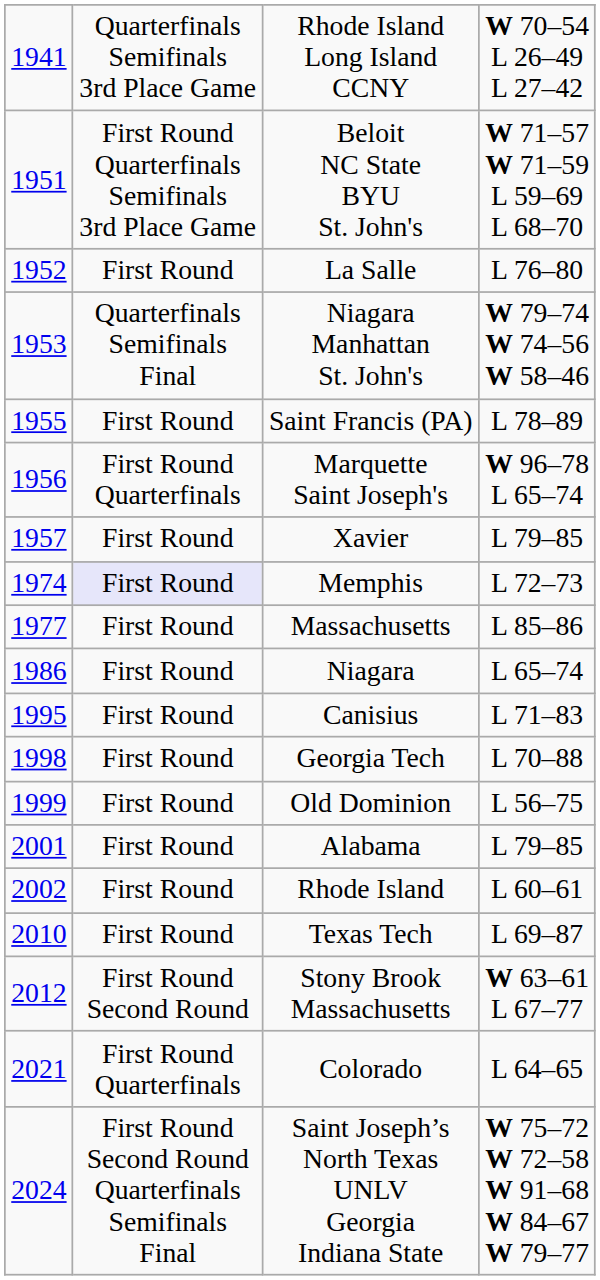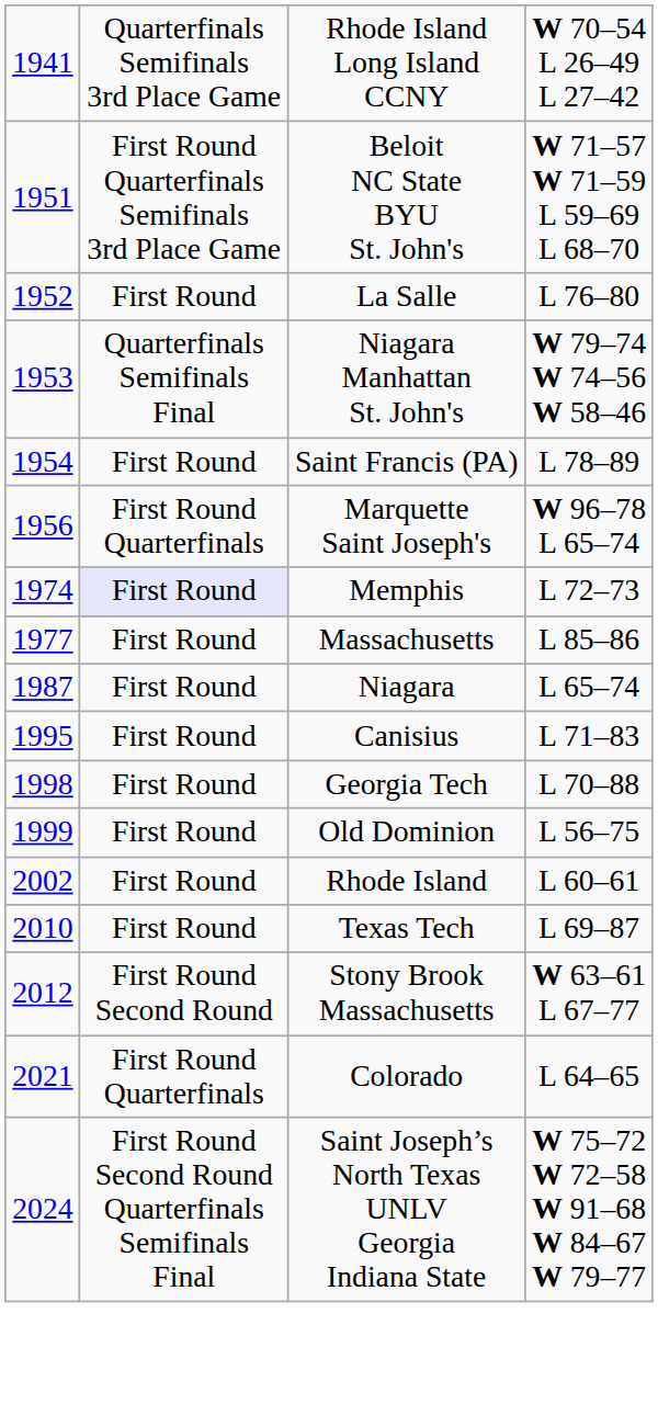 <table class="wikitable">
 <tr align="center">
 <td><a href='#'>1941</a></td>
 <td>Quarterfinals<br>Semifinals<br>3rd Place Game</td>
 <td>Rhode Island<br>Long Island<br>CCNY</td>
 <td><strong>W</strong> 70–54<br>L 26–49<br>L 27–42</td>
 </tr>
 <tr align="center">
 <td><a href='#'>1951</a></td>
 <td>First Round<br>Quarterfinals<br>Semifinals<br>3rd Place Game</td>
 <td>Beloit<br>NC State<br>BYU<br>St. John's</td>
 <td><strong>W</strong> 71–57<br><strong>W</strong> 71–59<br>L 59–69<br>L 68–70</td>
 </tr>
 <tr align="center">
 <td><a href='#'>1952</a></td>
 <td>First Round</td>
 <td>La Salle</td>
 <td>L 76–80</td>
 </tr>
 <tr align="center">
 <td><a href='#'>1953</a></td>
 <td>Quarterfinals<br>Semifinals<br>Final</td>
 <td>Niagara<br>Manhattan<br>St. John's</td>
 <td><strong>W</strong> 79–74<br><strong>W</strong> 74–56<br><strong>W</strong> 58–46</td>
 </tr>
 <tr align="center">
-<td><a href='#'>1955</a></td>
+<td><a href='#'>1954</a></td>
 <td>First Round</td>
 <td>Saint Francis (PA)</td>
 <td>L 78–89</td>
 </tr>
 <tr align="center">
 <td><a href='#'>1956</a></td>
 <td>First Round<br>Quarterfinals</td>
 <td>Marquette<br>Saint Joseph's</td>
 <td><strong>W</strong> 96–78<br>L 65–74</td>
-</tr>
-<tr align="center">
-<td><a href='#'>1957</a></td>
-<td>First Round</td>
-<td>Xavier</td>
-<td>L 79–85</td>
 </tr>
 <tr align="center">
 <td><a href='#'>1974</a></td>
 <td style="background: lavender;">First Round</td>
 <td>Memphis</td>
 <td>L 72–73</td>
 </tr>
 <tr align="center">
 <td><a href='#'>1977</a></td>
 <td>First Round</td>
 <td>Massachusetts</td>
 <td>L 85–86</td>
 </tr>
 <tr align="center">
-<td><a href='#'>1986</a></td>
+<td><a href='#'>1987</a></td>
 <td>First Round</td>
 <td>Niagara</td>
 <td>L 65–74</td>
 </tr>
 <tr align="center">
 <td><a href='#'>1995</a></td>
 <td>First Round</td>
 <td>Canisius</td>
 <td>L 71–83</td>
 </tr>
 <tr align="center">
 <td><a href='#'>1998</a></td>
 <td>First Round</td>
 <td>Georgia Tech</td>
 <td>L 70–88</td>
 </tr>
 <tr align="center">
 <td><a href='#'>1999</a></td>
 <td>First Round</td>
 <td>Old Dominion</td>
 <td>L 56–75</td>
-</tr>
-<tr align="center">
-<td><a href='#'>2001</a></td>
-<td>First Round</td>
-<td>Alabama</td>
-<td>L 79–85</td>
 </tr>
 <tr align="center">
 <td><a href='#'>2002</a></td>
 <td>First Round</td>
 <td>Rhode Island</td>
 <td>L 60–61</td>
 </tr>
 <tr align="center">
 <td><a href='#'>2010</a></td>
 <td>First Round</td>
 <td>Texas Tech</td>
 <td>L 69–87</td>
 </tr>
 <tr align="center">
 <td><a href='#'>2012</a></td>
 <td>First Round<br>Second Round</td>
 <td>Stony Brook<br>Massachusetts</td>
 <td><strong>W</strong> 63–61<br>L 67–77</td>
 </tr>
 <tr align="center">
 <td><a href='#'>2021</a></td>
 <td>First Round<br>Quarterfinals</td>
 <td>Colorado</td>
 <td>L 64–65</td>
 </tr>
 <tr align="center">
 <td><a href='#'>2024</a></td>
 <td>First Round<br>Second Round<br>Quarterfinals<br>Semifinals<br>Final</td>
 <td>Saint Joseph’s<br>North Texas<br>UNLV<br>Georgia<br>Indiana State</td>
 <td><strong>W</strong> 75–72<br><strong>W</strong> 72–58<br><strong>W</strong> 91–68<br><strong>W</strong> 84–67<br><strong>W</strong> 79–77</td>
 </tr>
 </table>
